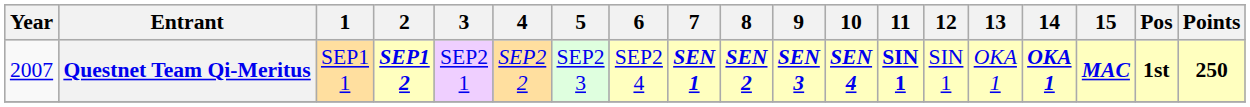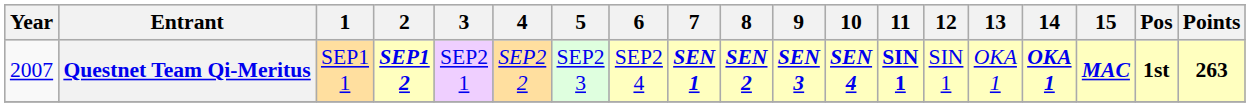 <table class="wikitable" style="text-align:center; font-size:85%">
 <tr>
 <th>Year</th>
 <th>Entrant</th>
 <th>1</th>
 <th>2</th>
 <th>3</th>
 <th>4</th>
 <th>5</th>
 <th>6</th>
 <th>7</th>
 <th>8</th>
 <th>9</th>
 <th>10</th>
 <th>11</th>
 <th>12</th>
 <th>13</th>
 <th>14</th>
 <th>15</th>
 <th>Pos</th>
 <th>Points</th>
 </tr>
 <tr>
 <td><a href='#'>2007</a></td>
 <th nowrap><a href='#'>Questnet Team Qi-Meritus</a></th>
 <td style="background:#FFDF9F;"><a href='#'>SEP1<br>1</a><br></td>
 <td style="background:#FFFFBF;"><strong><em><a href='#'>SEP1<br>2</a></em><br></strong></td>
 <td style="background:#EFCFFF;"><a href='#'>SEP2<br>1</a><br></td>
 <td style="background:#FFDF9F;"><em><a href='#'>SEP2<br>2</a></em><br></td>
 <td style="background:#DFFFDF;"><a href='#'>SEP2<br>3</a><br></td>
 <td style="background:#FFFFBF;"><a href='#'>SEP2<br>4</a><br></td>
 <td style="background:#FFFFBF;"><strong><em><a href='#'>SEN<br>1</a></em></strong><br></td>
 <td style="background:#FFFFBF;"><strong><em><a href='#'>SEN<br>2</a></em></strong><br></td>
 <td style="background:#FFFFBF;"><strong><em><a href='#'>SEN<br>3</a></em></strong><br></td>
 <td style="background:#FFFFBF;"><strong><em><a href='#'>SEN<br>4</a></em></strong><br></td>
 <td style="background:#FFFFBF;"><strong><a href='#'>SIN<br>1</a></strong><br></td>
 <td style="background:#FFFFBF;"><a href='#'>SIN<br>1</a><br></td>
 <td style="background:#FFFFBF;"><em><a href='#'>OKA<br>1</a></em><br></td>
 <td style="background:#FFFFBF;"><strong><em><a href='#'>OKA<br>1</a></em></strong><br></td>
 <td style="background:#FFFFBF;"><strong><em><a href='#'>MAC</a></em></strong><br></td>
 <th style="background:#FFFFBF;">1st</th>
-<th style="background:#FFFFBF;">250</th>
+<th style="background:#FFFFBF;">263</th>
 </tr>
 <tr>
 </tr>
 </table>
